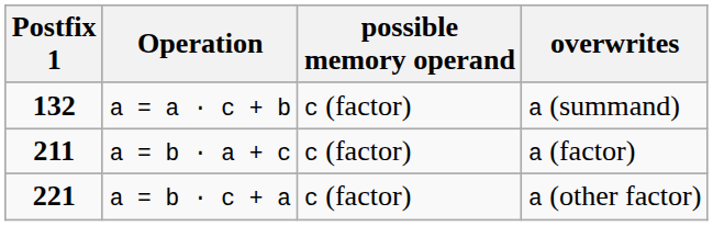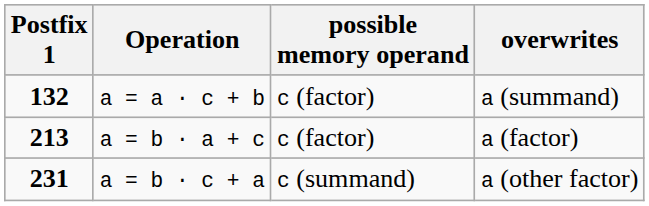 <table class="wikitable">
 <tr>
 <th>Postfix<br>1</th>
 <th>Operation</th>
 <th>possible<br>memory operand</th>
 <th>overwrites</th>
 </tr>
 <tr>
 <td style="text-align:center;"><strong>132</strong></td>
 <td><code>a = a · c + b</code></td>
 <td><code>c</code> (factor)</td>
 <td><code>a</code> (summand)</td>
 </tr>
 <tr>
-<td style="text-align:center;"><strong>211</strong></td>
+<td style="text-align:center;"><strong>213</strong></td>
 <td><code>a = b · a + c</code></td>
 <td><code>c</code> (factor)</td>
 <td><code>a</code> (factor)</td>
 </tr>
 <tr>
-<td style="text-align:center;"><strong>221</strong></td>
+<td style="text-align:center;"><strong>231</strong></td>
 <td><code>a = b · c + a</code></td>
-<td><code>c</code> (factor)</td>
+<td><code>c</code> (summand)</td>
 <td><code>a</code> (other factor)</td>
 </tr>
 </table>
